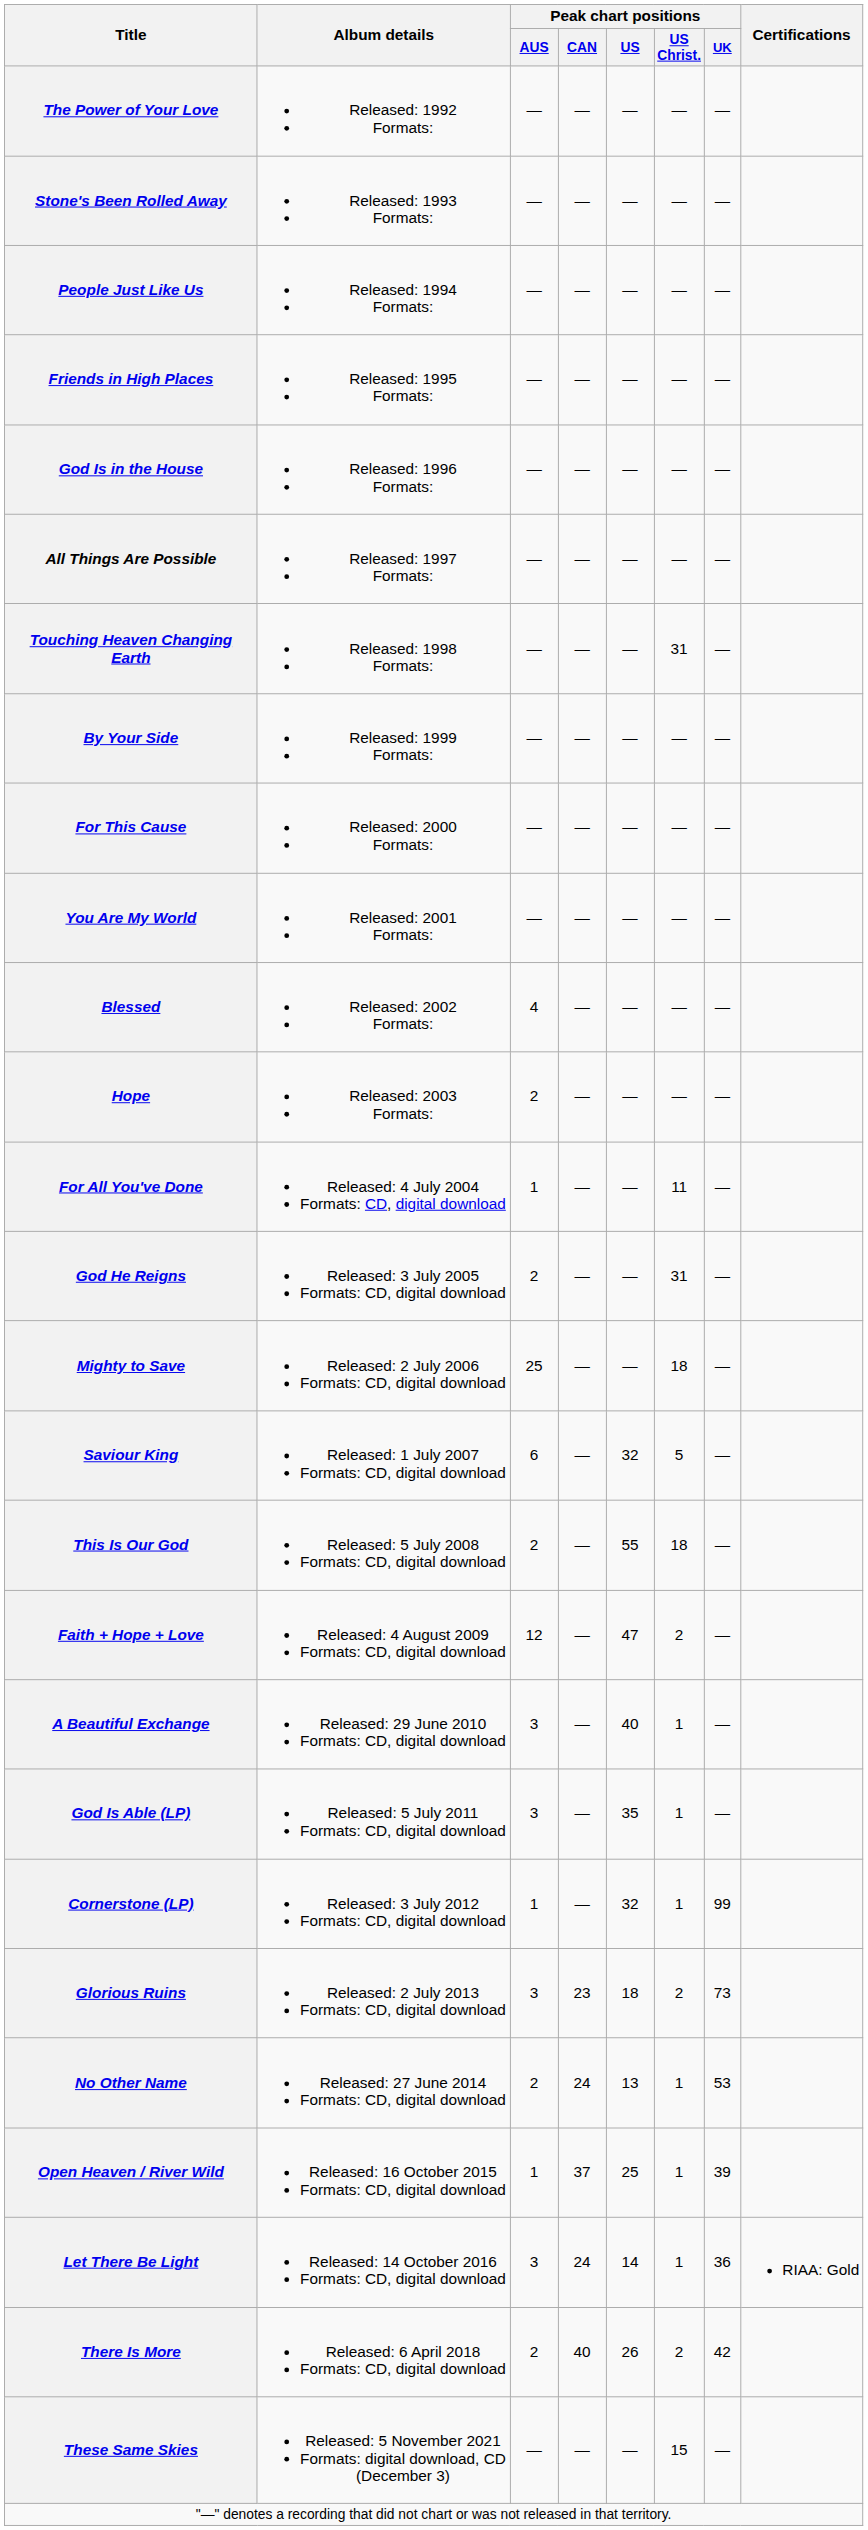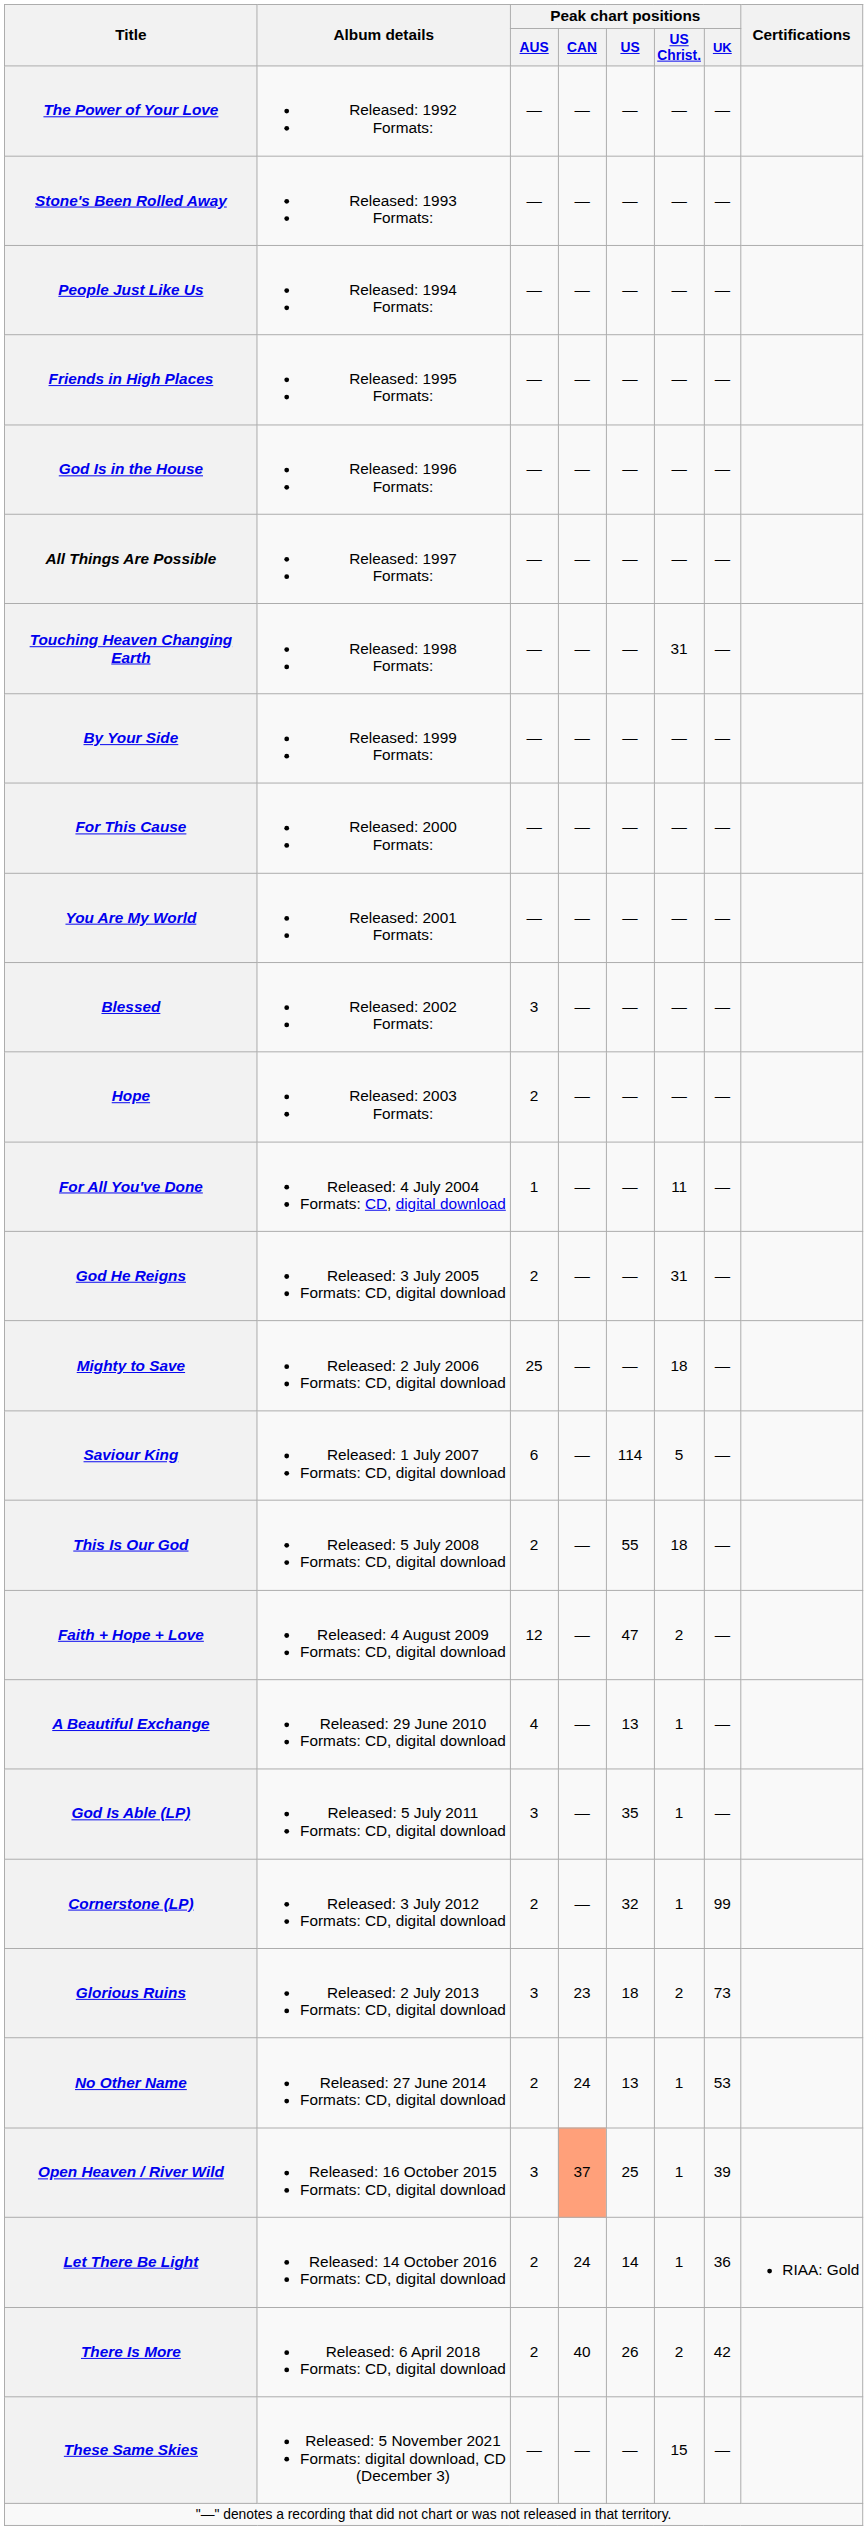 <table class="wikitable plainrowheaders" style="text-align:center;">
 <tr>
 <th scope="col" rowspan="2" style="width:16em;">Title</th>
 <th scope="col" rowspan="2" style="width:16em;">Album details</th>
 <th scope="col" colspan="5">Peak chart positions</th>
 <th rowspan="2">Certifications</th>
 </tr>
 <tr>
 <th style="width:3em; font-size:90%"><a href='#'>AUS</a><br></th>
 <th style="width:3em; font-size:90%"><a href='#'>CAN</a><br></th>
 <th style="width:3em; font-size:90%"><a href='#'>US</a><br></th>
 <th style="width:3em; font-size:90%"><a href='#'>US<br>Christ.</a><br></th>
 <th scope="col" style="width:2.3em;font-size:85%;"><a href='#'>UK</a><br></th>
 </tr>
 <tr>
 <th scope="row"><em><a href='#'>The Power of Your Love</a></em></th>
 <td><br><ul><li>Released: 1992</li><li>Formats:</li></ul></td>
 <td>—</td>
 <td>—</td>
 <td>—</td>
 <td>—</td>
 <td>—</td>
 <td></td>
 </tr>
 <tr>
 <th scope="row"><em><a href='#'>Stone's Been Rolled Away</a></em></th>
 <td><br><ul><li>Released: 1993</li><li>Formats:</li></ul></td>
 <td>—</td>
 <td>—</td>
 <td>—</td>
 <td>—</td>
 <td>—</td>
 <td></td>
 </tr>
 <tr>
 <th scope="row"><em><a href='#'>People Just Like Us</a></em></th>
 <td><br><ul><li>Released: 1994</li><li>Formats:</li></ul></td>
 <td>—</td>
 <td>—</td>
 <td>—</td>
 <td>—</td>
 <td>—</td>
 <td></td>
 </tr>
 <tr>
 <th scope="row"><em><a href='#'>Friends in High Places</a></em></th>
 <td><br><ul><li>Released: 1995</li><li>Formats:</li></ul></td>
 <td>—</td>
 <td>—</td>
 <td>—</td>
 <td>—</td>
 <td>—</td>
 <td></td>
 </tr>
 <tr>
 <th scope="row"><em><a href='#'>God Is in the House</a></em></th>
 <td><br><ul><li>Released: 1996</li><li>Formats:</li></ul></td>
 <td>—</td>
 <td>—</td>
 <td>—</td>
 <td>—</td>
 <td>—</td>
 <td></td>
 </tr>
 <tr>
 <th scope="row"><em>All Things Are Possible</em></th>
 <td><br><ul><li>Released: 1997</li><li>Formats:</li></ul></td>
 <td>—</td>
 <td>—</td>
 <td>—</td>
 <td>—</td>
 <td>—</td>
 <td></td>
 </tr>
 <tr>
 <th scope="row"><em><a href='#'>Touching Heaven Changing Earth</a></em></th>
 <td><br><ul><li>Released: 1998</li><li>Formats:</li></ul></td>
 <td>—</td>
 <td>—</td>
 <td>—</td>
 <td>31<br></td>
 <td>—</td>
 <td></td>
 </tr>
 <tr>
 <th scope="row"><em><a href='#'>By Your Side</a></em></th>
 <td><br><ul><li>Released: 1999</li><li>Formats:</li></ul></td>
 <td>—</td>
 <td>—</td>
 <td>—</td>
 <td>—</td>
 <td>—</td>
 <td></td>
 </tr>
 <tr>
 <th scope="row"><em><a href='#'>For This Cause</a></em></th>
 <td><br><ul><li>Released: 2000</li><li>Formats:</li></ul></td>
 <td>—</td>
 <td>—</td>
 <td>—</td>
 <td>—</td>
 <td>—</td>
 <td></td>
 </tr>
 <tr>
 <th scope="row"><em><a href='#'>You Are My World</a></em></th>
 <td><br><ul><li>Released: 2001</li><li>Formats:</li></ul></td>
 <td>—</td>
 <td>—</td>
 <td>—</td>
 <td>—</td>
 <td>—</td>
 <td></td>
 </tr>
 <tr>
 <th scope="row"><em><a href='#'>Blessed</a></em></th>
 <td><br><ul><li>Released: 2002</li><li>Formats:</li></ul></td>
-<td>4</td>
+<td>3</td>
 <td>—</td>
 <td>—</td>
 <td>—</td>
 <td>—</td>
 <td></td>
 </tr>
 <tr>
 <th scope="row"><em><a href='#'>Hope</a></em></th>
 <td><br><ul><li>Released: 2003</li><li>Formats:</li></ul></td>
 <td>2</td>
 <td>—</td>
 <td>—</td>
 <td>—</td>
 <td>—</td>
 <td></td>
 </tr>
 <tr>
 <th scope="row"><em><a href='#'>For All You've Done</a></em></th>
 <td><br><ul><li>Released: 4 July 2004</li><li>Formats: <a href='#'>CD</a>, <a href='#'>digital download</a></li></ul></td>
 <td>1</td>
 <td>—</td>
 <td>—</td>
 <td>11</td>
 <td>—</td>
 <td></td>
 </tr>
 <tr>
 <th scope="row"><em><a href='#'>God He Reigns</a></em></th>
 <td><br><ul><li>Released: 3 July 2005</li><li>Formats: CD, digital download</li></ul></td>
 <td>2</td>
 <td>—</td>
 <td>—</td>
 <td>31<br></td>
 <td>—</td>
 <td></td>
 </tr>
 <tr>
 <th scope="row"><em><a href='#'>Mighty to Save</a></em></th>
 <td><br><ul><li>Released: 2 July 2006</li><li>Formats: CD, digital download</li></ul></td>
 <td>25</td>
 <td>—</td>
 <td>—</td>
 <td>18</td>
 <td>—</td>
 <td></td>
 </tr>
 <tr>
 <th scope="row"><em><a href='#'>Saviour King</a></em></th>
 <td><br><ul><li>Released: 1 July 2007</li><li>Formats: CD, digital download</li></ul></td>
 <td>6</td>
 <td>—</td>
-<td>32</td>
+<td>114</td>
 <td>5</td>
 <td>—</td>
 <td></td>
 </tr>
 <tr>
 <th scope="row"><em><a href='#'>This Is Our God</a></em></th>
 <td><br><ul><li>Released: 5 July 2008</li><li>Formats: CD, digital download</li></ul></td>
 <td>2</td>
 <td>—</td>
 <td>55</td>
 <td>18</td>
 <td>—</td>
 <td></td>
 </tr>
 <tr>
 <th scope="row"><em><a href='#'>Faith + Hope + Love</a></em></th>
 <td><br><ul><li>Released: 4 August 2009</li><li>Formats: CD, digital download</li></ul></td>
 <td>12</td>
 <td>—</td>
 <td>47</td>
 <td>2</td>
 <td>—</td>
 <td></td>
 </tr>
 <tr>
 <th scope="row"><em><a href='#'>A Beautiful Exchange</a></em></th>
 <td><br><ul><li>Released: 29 June 2010</li><li>Formats: CD, digital download</li></ul></td>
-<td>3</td>
+<td>4</td>
 <td>—</td>
-<td>40</td>
+<td>13</td>
 <td>1</td>
 <td>—</td>
 <td></td>
 </tr>
 <tr>
 <th scope="row"><em><a href='#'>God Is Able  (LP)</a></em></th>
 <td><br><ul><li>Released: 5 July 2011</li><li>Formats: CD, digital download</li></ul></td>
 <td>3</td>
 <td>—</td>
 <td>35</td>
 <td>1</td>
 <td>—</td>
 <td></td>
 </tr>
 <tr>
 <th scope="row"><em><a href='#'>Cornerstone  (LP)</a></em></th>
 <td><br><ul><li>Released: 3 July 2012</li><li>Formats: CD, digital download</li></ul></td>
-<td>1</td>
+<td>2</td>
 <td>—</td>
 <td>32</td>
 <td>1</td>
 <td>99</td>
 <td></td>
 </tr>
 <tr>
 <th scope="row"><em><a href='#'>Glorious Ruins</a></em></th>
 <td><br><ul><li>Released: 2 July 2013</li><li>Formats: CD, digital download</li></ul></td>
 <td>3</td>
 <td>23</td>
 <td>18</td>
 <td>2</td>
 <td>73</td>
 <td></td>
 </tr>
 <tr>
 <th scope="row"><em><a href='#'>No Other Name</a></em></th>
 <td><br><ul><li>Released: 27 June 2014</li><li>Formats: CD, digital download</li></ul></td>
 <td>2</td>
 <td>24</td>
 <td>13</td>
 <td>1</td>
 <td>53</td>
 <td></td>
 </tr>
 <tr>
 <th scope="row"><em><a href='#'>Open Heaven / River Wild</a></em></th>
 <td><br><ul><li>Released: 16 October 2015</li><li>Formats: CD, digital download</li></ul></td>
-<td>1</td>
-<td>37</td>
+<td>3</td>
+<td style="background: lightsalmon;">37</td>
 <td>25</td>
 <td>1</td>
 <td>39</td>
 <td></td>
 </tr>
 <tr>
 <th scope="row"><em><a href='#'>Let There Be Light</a></em></th>
 <td><br><ul><li>Released: 14 October 2016</li><li>Formats: CD, digital download</li></ul></td>
-<td>3</td>
+<td>2</td>
 <td>24</td>
 <td>14</td>
 <td>1</td>
 <td>36</td>
 <td><br><ul><li>RIAA: Gold</li></ul></td>
 </tr>
 <tr>
 <th scope="row"><em><a href='#'>There Is More</a></em></th>
 <td><br><ul><li>Released: 6 April 2018</li><li>Formats: CD, digital download</li></ul></td>
 <td>2</td>
 <td>40</td>
 <td>26</td>
 <td>2</td>
 <td>42</td>
 <td></td>
 </tr>
 <tr>
 <th scope="row"><em><a href='#'>These Same Skies</a></em></th>
 <td><br><ul><li>Released: 5 November 2021</li><li>Formats: digital download, CD (December 3)</li></ul></td>
 <td>—</td>
 <td>—</td>
 <td>—</td>
 <td>15</td>
 <td>—</td>
 <td></td>
 </tr>
 <tr>
 <td colspan="10" style="font-size:90%">"—" denotes a recording that did not chart or was not released in that territory.</td>
 </tr>
 </table>
